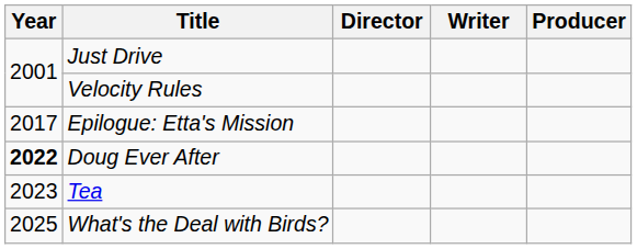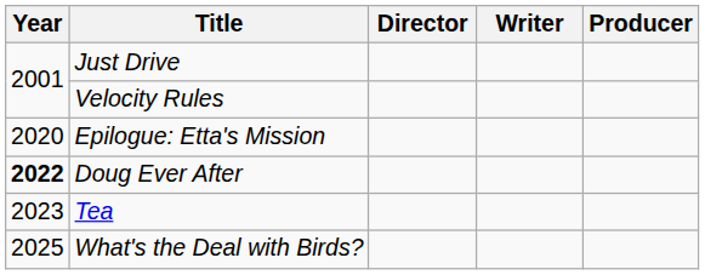 <table class="wikitable">
 <tr>
 <th>Year</th>
 <th>Title</th>
 <th width="65">Director</th>
 <th width="65">Writer</th>
 <th width="65">Producer</th>
 </tr>
 <tr>
 <td rowspan="2">2001</td>
 <td><em>Just Drive</em></td>
 <td></td>
 <td></td>
 <td></td>
 </tr>
 <tr>
 <td><em>Velocity Rules</em></td>
 <td></td>
 <td></td>
 <td></td>
 </tr>
 <tr>
-<td>2017</td>
+<td>2020</td>
 <td><em>Epilogue: Etta's Mission</em></td>
 <td></td>
 <td></td>
 <td></td>
 </tr>
 <tr>
 <td><strong>2022</strong></td>
 <td><em>Doug Ever After</em></td>
 <td></td>
 <td></td>
 <td></td>
 </tr>
 <tr>
 <td>2023</td>
 <td><em><a href='#'>Tea</a></em></td>
 <td></td>
 <td></td>
 <td></td>
 </tr>
 <tr>
 <td>2025</td>
 <td><em>What's the Deal with Birds?</em></td>
 <td></td>
 <td></td>
 <td></td>
 </tr>
 </table>
